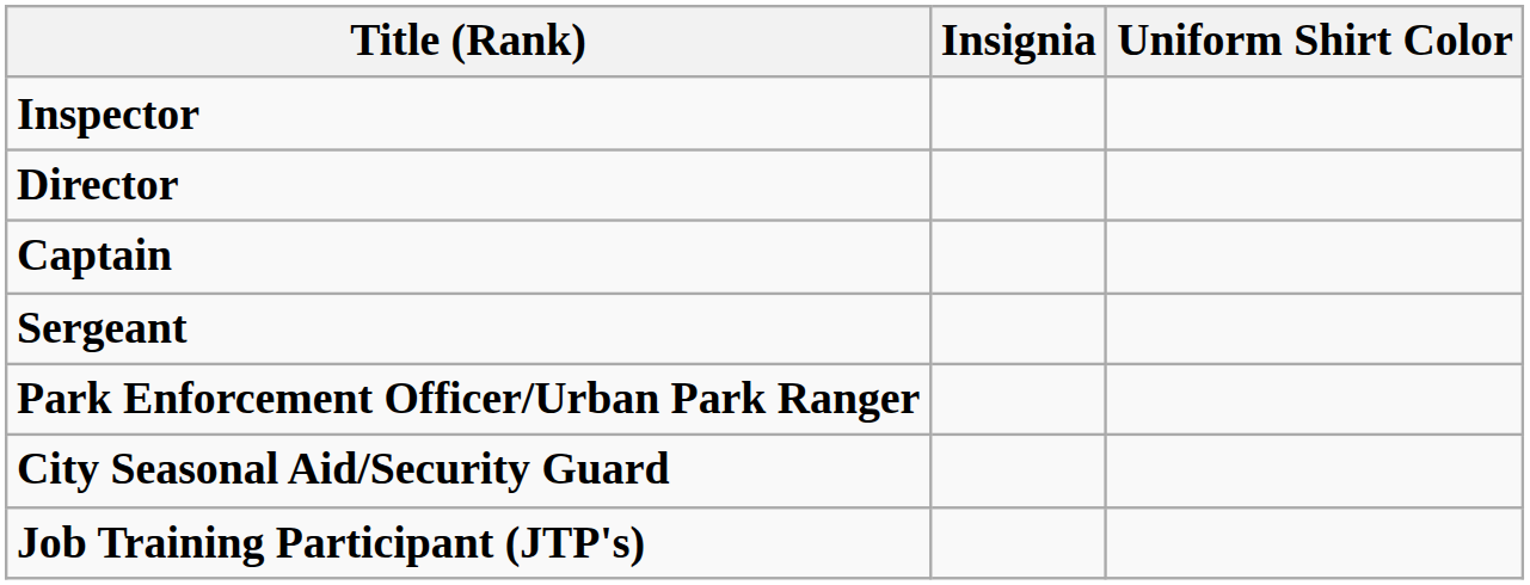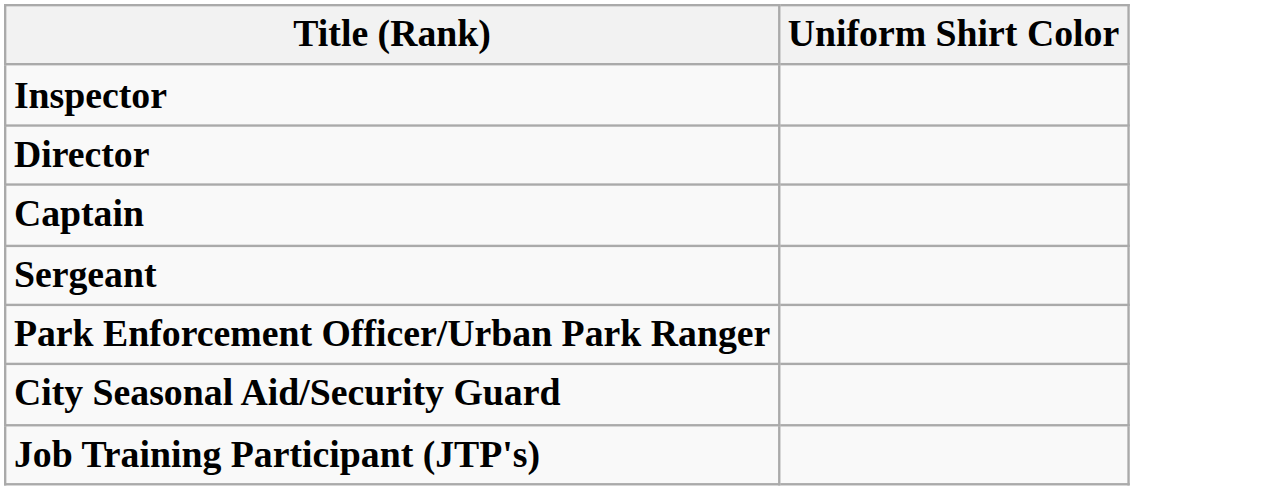 <table border="1" cellspacing="0" cellpadding="5" style="border-collapse:collapse;" class="wikitable">
 <tr>
 <th>Title (Rank)</th>
-<th>Insignia</th>
 <th>Uniform Shirt Color</th>
 </tr>
 <tr>
 <td><strong> Inspector </strong></td>
 <td></td>
-<td></td>
 </tr>
 <tr>
 <td><strong> Director </strong></td>
-<td></td>
 <td></td>
 </tr>
 <tr>
 <td><strong> Captain </strong></td>
 <td></td>
-<td></td>
 </tr>
 <tr>
 <td><strong> Sergeant </strong></td>
-<td></td>
 <td></td>
 </tr>
 <tr>
 <td><strong> Park Enforcement Officer/Urban Park Ranger </strong></td>
 <td></td>
-<td></td>
 </tr>
 <tr>
 <td><strong> City Seasonal Aid/Security Guard </strong></td>
-<td></td>
 <td></td>
 </tr>
 <tr>
 <td><strong> Job Training Participant  (JTP's) </strong></td>
 <td></td>
-<td></td>
 </tr>
 </table>
